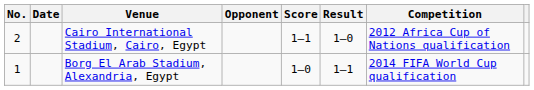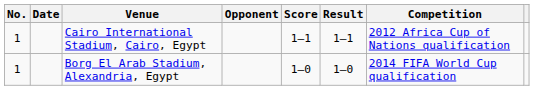 <table class="wikitable sortable">
 <tr>
 <th scope="col">No.</th>
 <th scope="col">Date</th>
 <th scope="col">Venue</th>
 <th scope="col">Opponent</th>
 <th scope="col">Score</th>
 <th scope="col">Result</th>
 <th scope="col">Competition</th>
 <th scope="col" class="unsortable"></th>
 </tr>
 <tr>
-<td align="center">2</td>
+<td align="center">1</td>
 <td></td>
 <td><a href='#'>Cairo International Stadium</a>, <a href='#'>Cairo</a>, Egypt</td>
 <td></td>
 <td align="center">1–1</td>
-<td align="center">1–0</td>
+<td align="center">1–1</td>
 <td><a href='#'>2012 Africa Cup of Nations qualification</a></td>
 <td></td>
 </tr>
 <tr>
 <td align="center">1</td>
 <td></td>
 <td><a href='#'>Borg El Arab Stadium</a>, <a href='#'>Alexandria</a>, Egypt</td>
 <td></td>
 <td align="center">1–0</td>
-<td align="center">1–1</td>
+<td align="center">1–0</td>
 <td><a href='#'>2014 FIFA World Cup qualification</a></td>
 <td></td>
 </tr>
 </table>
